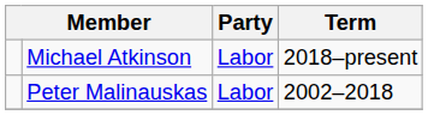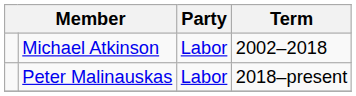 <table class="wikitable">
 <tr>
 <th colspan="2">Member</th>
 <th>Party</th>
 <th>Term</th>
 </tr>
 <tr>
 <td> </td>
 <td><a href='#'>Michael Atkinson</a></td>
 <td><a href='#'>Labor</a></td>
-<td>2018–present</td>
+<td>2002–2018</td>
 </tr>
 <tr>
 <td> </td>
 <td><a href='#'>Peter Malinauskas</a></td>
 <td><a href='#'>Labor</a></td>
-<td>2002–2018</td>
+<td>2018–present</td>
 </tr>
 <tr>
 </tr>
 </table>
